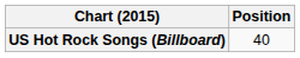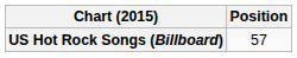 <table class="wikitable plainrowheaders">
 <tr>
 <th>Chart (2015)</th>
 <th>Position</th>
 </tr>
 <tr>
 <th scope="row">US Hot Rock Songs (<em>Billboard</em>)</th>
-<td style="text-align:center;">40</td>
+<td style="text-align:center;">57</td>
 </tr>
 </table>
